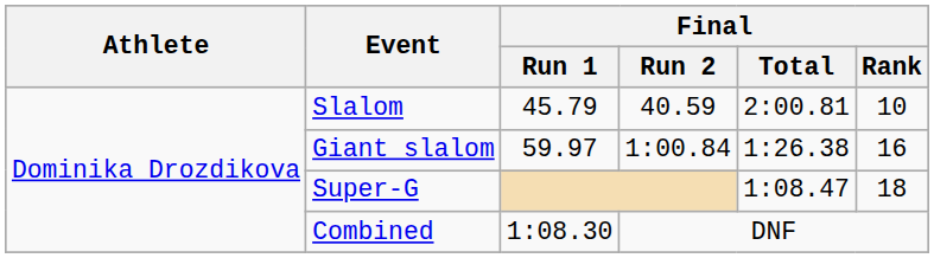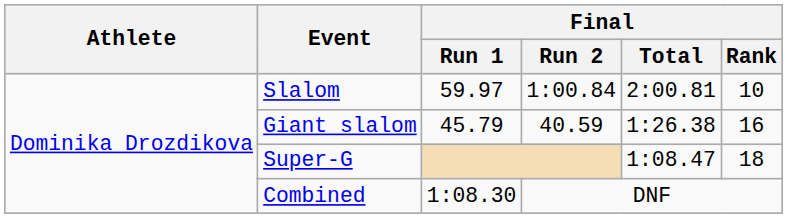 <table class="wikitable">
 <tr>
 <th rowspan="2">Athlete</th>
 <th rowspan="2">Event</th>
 <th colspan="4">Final</th>
 </tr>
 <tr>
 <th>Run 1</th>
 <th>Run 2</th>
 <th>Total</th>
 <th>Rank</th>
 </tr>
 <tr>
 <td rowspan=4><a href='#'>Dominika Drozdikova</a></td>
 <td><a href='#'>Slalom</a></td>
-<td align="center">45.79</td>
-<td align="center">40.59</td>
+<td align="center">59.97</td>
+<td align="center">1:00.84</td>
 <td align="center">2:00.81</td>
 <td align="center">10</td>
 </tr>
 <tr>
 <td><a href='#'>Giant slalom</a></td>
-<td align="center">59.97</td>
-<td align="center">1:00.84</td>
+<td align="center">45.79</td>
+<td align="center">40.59</td>
 <td align="center">1:26.38</td>
 <td align="center">16</td>
 </tr>
 <tr>
 <td><a href='#'>Super-G</a></td>
 <td colspan=2 bgcolor="wheat"></td>
 <td align="center">1:08.47</td>
 <td align="center">18</td>
 </tr>
 <tr>
 <td><a href='#'>Combined</a></td>
 <td align="center">1:08.30</td>
 <td align="center" colspan=3>DNF</td>
 </tr>
 </table>
